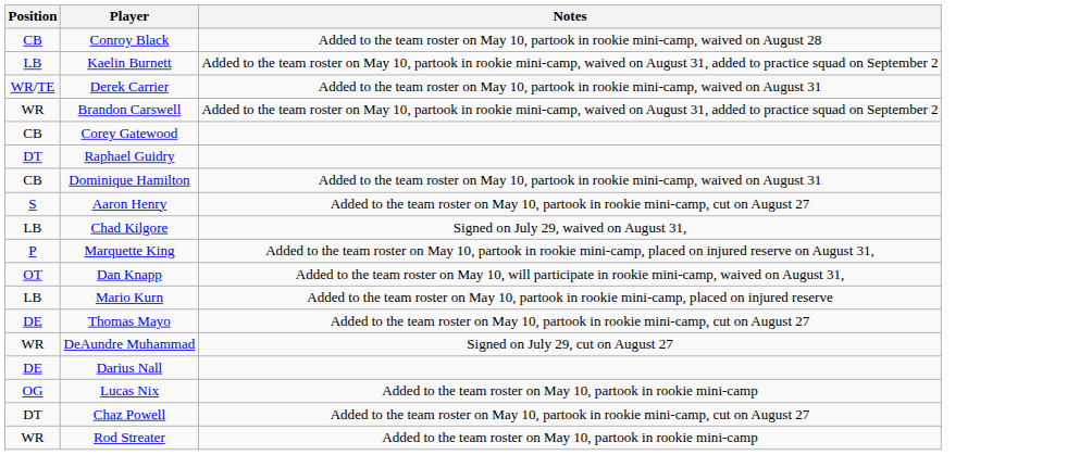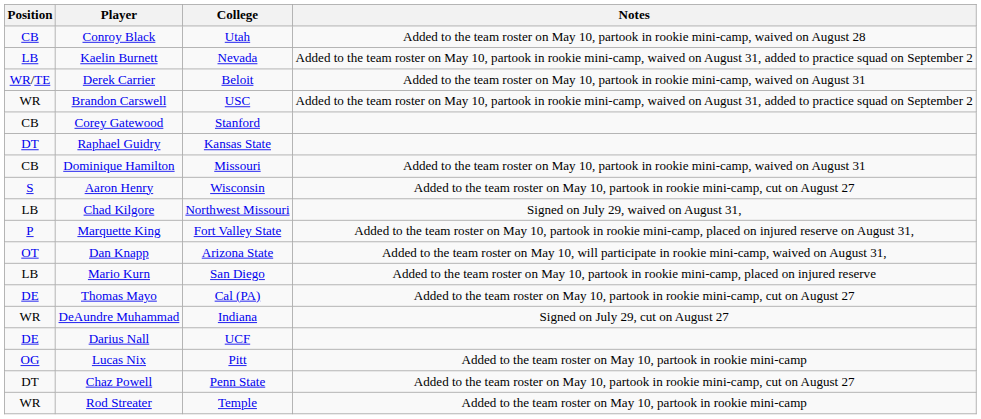 <table class="wikitable" style="font-size: 95%; text-align: center;">
 <tr>
 <th>Position</th>
 <th>Player</th>
+<th>College</th>
 <th>Notes</th>
 </tr>
 <tr>
 <td><a href='#'>CB</a></td>
 <td><a href='#'>Conroy Black</a></td>
+<td><a href='#'>Utah</a></td>
 <td>Added to the team roster on May 10, partook in rookie mini-camp, waived on August 28</td>
 </tr>
 <tr>
 <td><a href='#'>LB</a></td>
 <td><a href='#'>Kaelin Burnett</a></td>
+<td><a href='#'>Nevada</a></td>
 <td>Added to the team roster on May 10, partook in rookie mini-camp, waived on August 31, added to practice squad on September 2</td>
 </tr>
 <tr>
 <td><a href='#'>WR</a>/<a href='#'>TE</a></td>
 <td><a href='#'>Derek Carrier</a></td>
+<td><a href='#'>Beloit</a></td>
 <td>Added to the team roster on May 10, partook in rookie mini-camp, waived on August 31</td>
 </tr>
 <tr>
 <td>WR</td>
 <td><a href='#'>Brandon Carswell</a></td>
+<td><a href='#'>USC</a></td>
 <td>Added to the team roster on May 10, partook in rookie mini-camp, waived on August 31, added to practice squad on September 2</td>
 </tr>
 <tr>
 <td>CB</td>
 <td><a href='#'>Corey Gatewood</a></td>
+<td><a href='#'>Stanford</a></td>
 <td></td>
 </tr>
 <tr>
 <td><a href='#'>DT</a></td>
 <td><a href='#'>Raphael Guidry</a></td>
+<td><a href='#'>Kansas State</a></td>
 <td></td>
 </tr>
 <tr>
 <td>CB</td>
 <td><a href='#'>Dominique Hamilton</a></td>
+<td><a href='#'>Missouri</a></td>
 <td>Added to the team roster on May 10, partook in rookie mini-camp, waived on August 31</td>
 </tr>
 <tr>
 <td><a href='#'>S</a></td>
 <td><a href='#'>Aaron Henry</a></td>
+<td><a href='#'>Wisconsin</a></td>
 <td>Added to the team roster on May 10, partook in rookie mini-camp, cut on August 27</td>
 </tr>
 <tr>
 <td>LB</td>
 <td><a href='#'>Chad Kilgore</a></td>
+<td><a href='#'>Northwest Missouri</a></td>
 <td>Signed on July 29, waived on August 31,</td>
 </tr>
 <tr>
 <td><a href='#'>P</a></td>
 <td><a href='#'>Marquette King</a></td>
+<td><a href='#'>Fort Valley State</a></td>
 <td>Added to the team roster on May 10, partook in rookie mini-camp, placed on injured reserve on August 31,</td>
 </tr>
 <tr>
 <td><a href='#'>OT</a></td>
 <td><a href='#'>Dan Knapp</a></td>
+<td><a href='#'>Arizona State</a></td>
 <td>Added to the team roster on May 10, will participate in rookie mini-camp, waived on August 31,</td>
 </tr>
 <tr>
 <td>LB</td>
 <td><a href='#'>Mario Kurn</a></td>
+<td><a href='#'>San Diego</a></td>
 <td>Added to the team roster on May 10, partook in rookie mini-camp, placed on injured reserve</td>
 </tr>
 <tr>
 <td><a href='#'>DE</a></td>
 <td><a href='#'>Thomas Mayo</a></td>
+<td><a href='#'>Cal (PA)</a></td>
 <td>Added to the team roster on May 10, partook in rookie mini-camp, cut on August 27</td>
 </tr>
 <tr>
 <td>WR</td>
 <td><a href='#'>DeAundre Muhammad</a></td>
+<td><a href='#'>Indiana</a></td>
 <td>Signed on July 29, cut on August 27</td>
 </tr>
 <tr>
 <td><a href='#'>DE</a></td>
 <td><a href='#'>Darius Nall</a></td>
+<td><a href='#'>UCF</a></td>
 <td></td>
 </tr>
 <tr>
 <td><a href='#'>OG</a></td>
 <td><a href='#'>Lucas Nix</a></td>
+<td><a href='#'>Pitt</a></td>
 <td>Added to the team roster on May 10, partook in rookie mini-camp</td>
 </tr>
 <tr>
 <td>DT</td>
 <td><a href='#'>Chaz Powell</a></td>
+<td><a href='#'>Penn State</a></td>
 <td>Added to the team roster on May 10, partook in rookie mini-camp, cut on August 27</td>
 </tr>
 <tr>
 <td>WR</td>
 <td><a href='#'>Rod Streater</a></td>
+<td><a href='#'>Temple</a></td>
 <td>Added to the team roster on May 10, partook in rookie mini-camp</td>
 </tr>
 </table>
